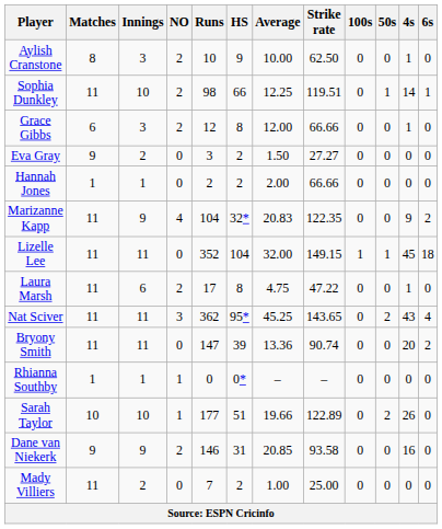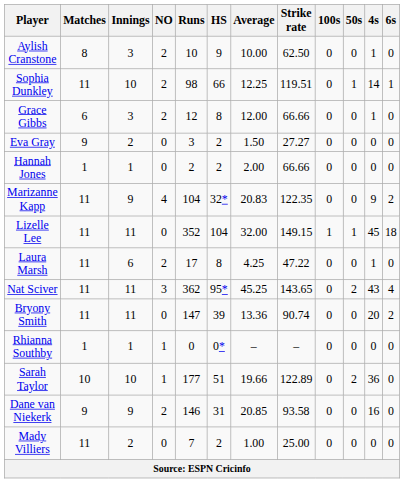 <table class="wikitable" style="text-align:center; width:55%;">
 <tr>
 <th>Player</th>
 <th>Matches</th>
 <th>Innings</th>
 <th>NO</th>
 <th>Runs</th>
 <th>HS</th>
 <th>Average</th>
 <th>Strike rate</th>
 <th>100s</th>
 <th>50s</th>
 <th>4s</th>
 <th>6s</th>
 </tr>
 <tr>
 <td><a href='#'>Aylish Cranstone</a></td>
 <td>8</td>
 <td>3</td>
 <td>2</td>
 <td>10</td>
 <td>9</td>
 <td>10.00</td>
 <td>62.50</td>
 <td>0</td>
 <td>0</td>
 <td>1</td>
 <td>0</td>
 </tr>
 <tr>
 <td><a href='#'>Sophia Dunkley</a></td>
 <td>11</td>
 <td>10</td>
 <td>2</td>
 <td>98</td>
 <td>66</td>
 <td>12.25</td>
 <td>119.51</td>
 <td>0</td>
 <td>1</td>
 <td>14</td>
 <td>1</td>
 </tr>
 <tr>
 <td><a href='#'>Grace Gibbs</a></td>
 <td>6</td>
 <td>3</td>
 <td>2</td>
 <td>12</td>
 <td>8</td>
 <td>12.00</td>
 <td>66.66</td>
 <td>0</td>
 <td>0</td>
 <td>1</td>
 <td>0</td>
 </tr>
 <tr>
 <td><a href='#'>Eva Gray</a></td>
 <td>9</td>
 <td>2</td>
 <td>0</td>
 <td>3</td>
 <td>2</td>
 <td>1.50</td>
 <td>27.27</td>
 <td>0</td>
 <td>0</td>
 <td>0</td>
 <td>0</td>
 </tr>
 <tr>
 <td><a href='#'>Hannah Jones</a></td>
 <td>1</td>
 <td>1</td>
 <td>0</td>
 <td>2</td>
 <td>2</td>
 <td>2.00</td>
 <td>66.66</td>
 <td>0</td>
 <td>0</td>
 <td>0</td>
 <td>0</td>
 </tr>
 <tr>
 <td><a href='#'>Marizanne Kapp</a></td>
 <td>11</td>
 <td>9</td>
 <td>4</td>
 <td>104</td>
 <td>32<a href='#'>*</a></td>
 <td>20.83</td>
 <td>122.35</td>
 <td>0</td>
 <td>0</td>
 <td>9</td>
 <td>2</td>
 </tr>
 <tr>
 <td><a href='#'>Lizelle Lee</a></td>
 <td>11</td>
 <td>11</td>
 <td>0</td>
 <td>352</td>
 <td>104</td>
 <td>32.00</td>
 <td>149.15</td>
 <td>1</td>
 <td>1</td>
 <td>45</td>
 <td>18</td>
 </tr>
 <tr>
 <td><a href='#'>Laura Marsh</a></td>
 <td>11</td>
 <td>6</td>
 <td>2</td>
 <td>17</td>
 <td>8</td>
-<td>4.75</td>
+<td>4.25</td>
 <td>47.22</td>
 <td>0</td>
 <td>0</td>
 <td>1</td>
 <td>0</td>
 </tr>
 <tr>
 <td><a href='#'>Nat Sciver</a></td>
 <td>11</td>
 <td>11</td>
 <td>3</td>
 <td>362</td>
 <td>95<a href='#'>*</a></td>
 <td>45.25</td>
 <td>143.65</td>
 <td>0</td>
 <td>2</td>
 <td>43</td>
 <td>4</td>
 </tr>
 <tr>
 <td><a href='#'>Bryony Smith</a></td>
 <td>11</td>
 <td>11</td>
 <td>0</td>
 <td>147</td>
 <td>39</td>
 <td>13.36</td>
 <td>90.74</td>
 <td>0</td>
 <td>0</td>
 <td>20</td>
 <td>2</td>
 </tr>
 <tr>
 <td><a href='#'>Rhianna Southby</a></td>
 <td>1</td>
 <td>1</td>
 <td>1</td>
 <td>0</td>
 <td>0<a href='#'>*</a></td>
 <td>–</td>
 <td>–</td>
 <td>0</td>
 <td>0</td>
 <td>0</td>
 <td>0</td>
 </tr>
 <tr>
 <td><a href='#'>Sarah Taylor</a></td>
 <td>10</td>
 <td>10</td>
 <td>1</td>
 <td>177</td>
 <td>51</td>
 <td>19.66</td>
 <td>122.89</td>
 <td>0</td>
 <td>2</td>
-<td>26</td>
+<td>36</td>
 <td>0</td>
 </tr>
 <tr>
 <td><a href='#'>Dane van Niekerk</a></td>
 <td>9</td>
 <td>9</td>
 <td>2</td>
 <td>146</td>
 <td>31</td>
 <td>20.85</td>
 <td>93.58</td>
 <td>0</td>
 <td>0</td>
 <td>16</td>
 <td>0</td>
 </tr>
 <tr>
 <td><a href='#'>Mady Villiers</a></td>
 <td>11</td>
 <td>2</td>
 <td>0</td>
 <td>7</td>
 <td>2</td>
 <td>1.00</td>
 <td>25.00</td>
 <td>0</td>
 <td>0</td>
 <td>0</td>
 <td>0</td>
 </tr>
 <tr>
 <th colspan="12"><small>Source: ESPN Cricinfo </small></th>
 </tr>
 </table>
